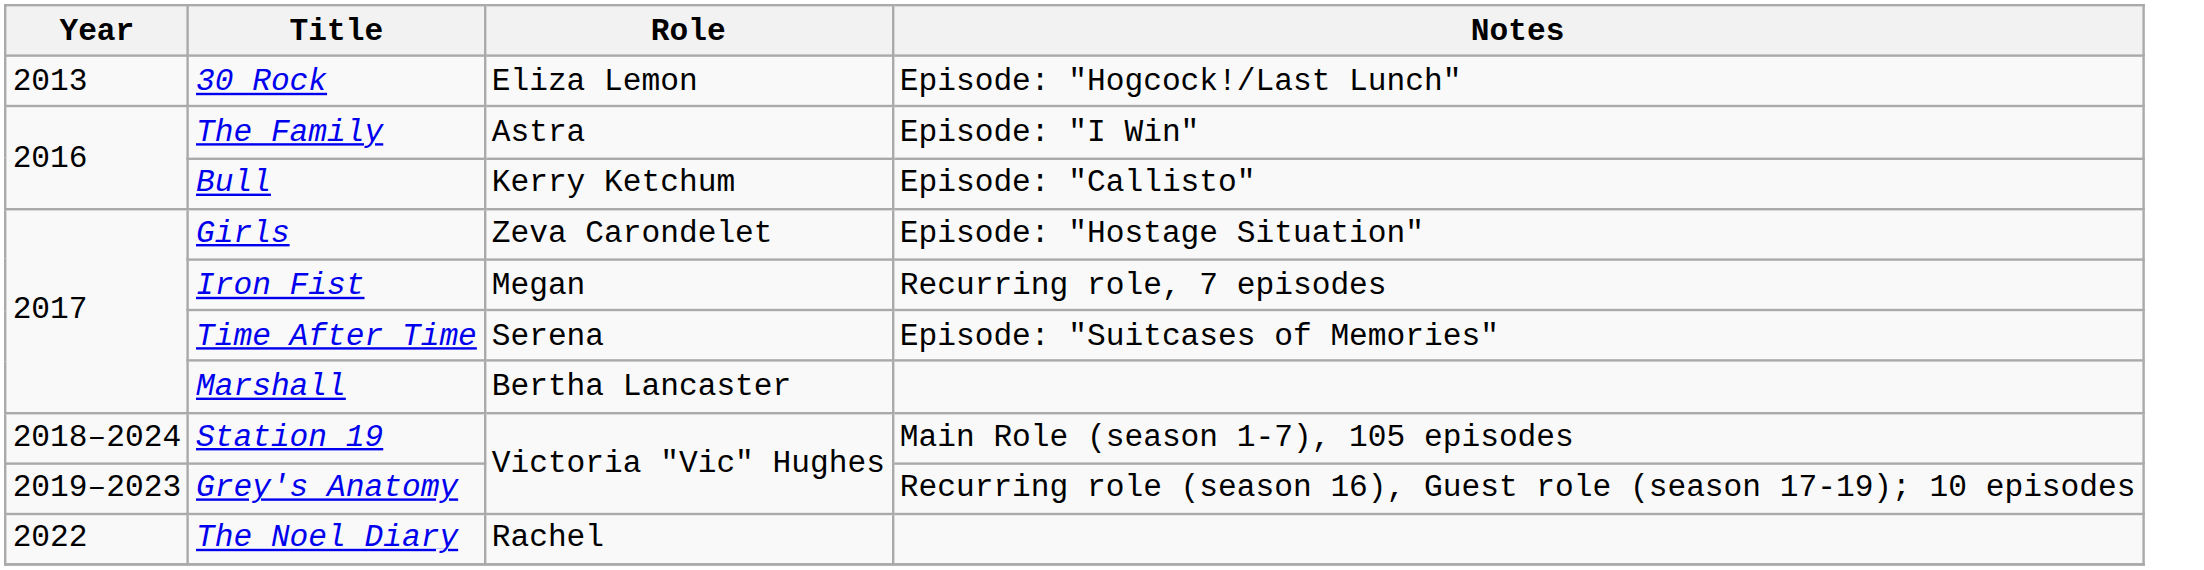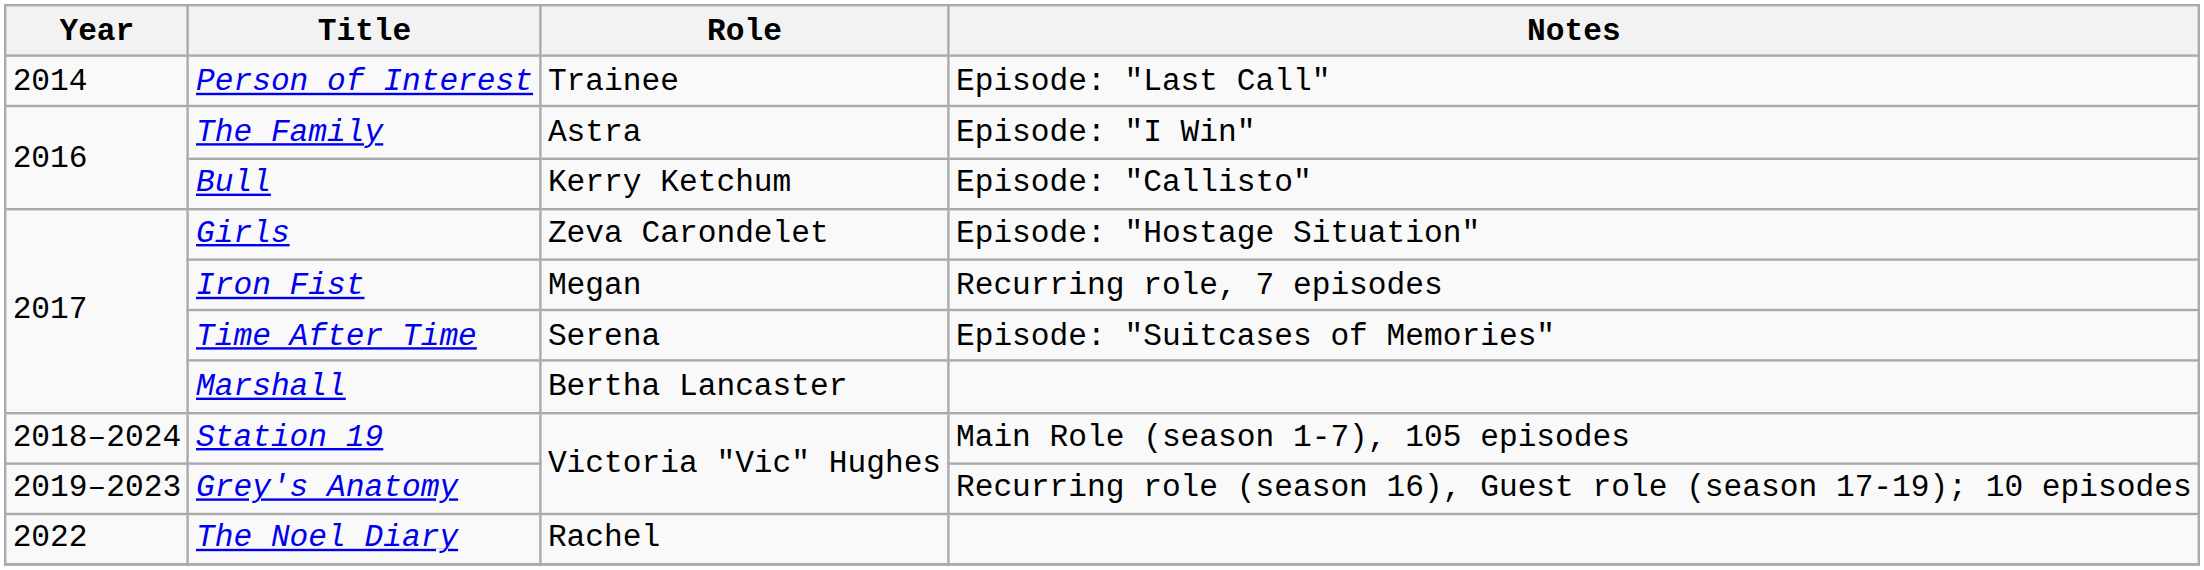 <table class="wikitable sortable">
 <tr>
 <th>Year</th>
 <th>Title</th>
 <th>Role</th>
 <th class="unsortable">Notes</th>
 </tr>
 <tr>
-<td>2013</td>
-<td><em><a href='#'>30 Rock</a></em></td>
-<td>Eliza Lemon</td>
-<td>Episode: "Hogcock!/Last Lunch"</td>
+<td>2014</td>
+<td><em><a href='#'>Person of Interest</a></em></td>
+<td>Trainee</td>
+<td>Episode: "Last Call"</td>
 </tr>
 <tr>
 <td rowspan="2">2016</td>
 <td><em><a href='#'>The Family</a></em></td>
 <td>Astra</td>
 <td>Episode: "I Win"</td>
 </tr>
 <tr>
 <td><em><a href='#'>Bull</a></em></td>
 <td>Kerry Ketchum</td>
 <td>Episode: "Callisto"</td>
 </tr>
 <tr>
 <td rowspan="4">2017</td>
 <td><em><a href='#'>Girls</a></em></td>
 <td>Zeva Carondelet</td>
 <td>Episode: "Hostage Situation"</td>
 </tr>
 <tr>
 <td><em><a href='#'>Iron Fist</a></em></td>
 <td>Megan</td>
 <td>Recurring role, 7 episodes</td>
 </tr>
 <tr>
 <td><em><a href='#'>Time After Time</a></em></td>
 <td>Serena</td>
 <td>Episode: "Suitcases of Memories"</td>
 </tr>
 <tr>
 <td><em><a href='#'>Marshall</a></em></td>
 <td>Bertha Lancaster</td>
 <td></td>
 </tr>
 <tr>
 <td>2018–2024</td>
 <td><em><a href='#'>Station 19</a></em></td>
 <td rowspan="2">Victoria "Vic" Hughes</td>
 <td>Main Role (season 1-7), 105 episodes</td>
 </tr>
 <tr>
 <td>2019–2023</td>
 <td><em><a href='#'>Grey's Anatomy</a></em></td>
 <td>Recurring role (season 16), Guest role (season 17-19); 10 episodes</td>
 </tr>
 <tr>
 <td>2022</td>
 <td><em><a href='#'>The Noel Diary</a></em></td>
 <td>Rachel</td>
 <td></td>
 </tr>
 <tr>
 </tr>
 </table>
